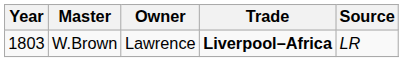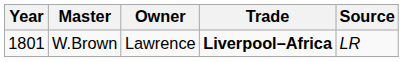 <table class=" wikitable">
 <tr>
 <th>Year</th>
 <th>Master</th>
 <th>Owner</th>
 <th>Trade</th>
 <th>Source</th>
 </tr>
 <tr>
-<td>1803</td>
+<td>1801</td>
 <td>W.Brown</td>
 <td>Lawrence</td>
 <td><strong>Liverpool–Africa</strong></td>
 <td><em>LR</em></td>
 </tr>
 <tr>
 </tr>
 </table>
